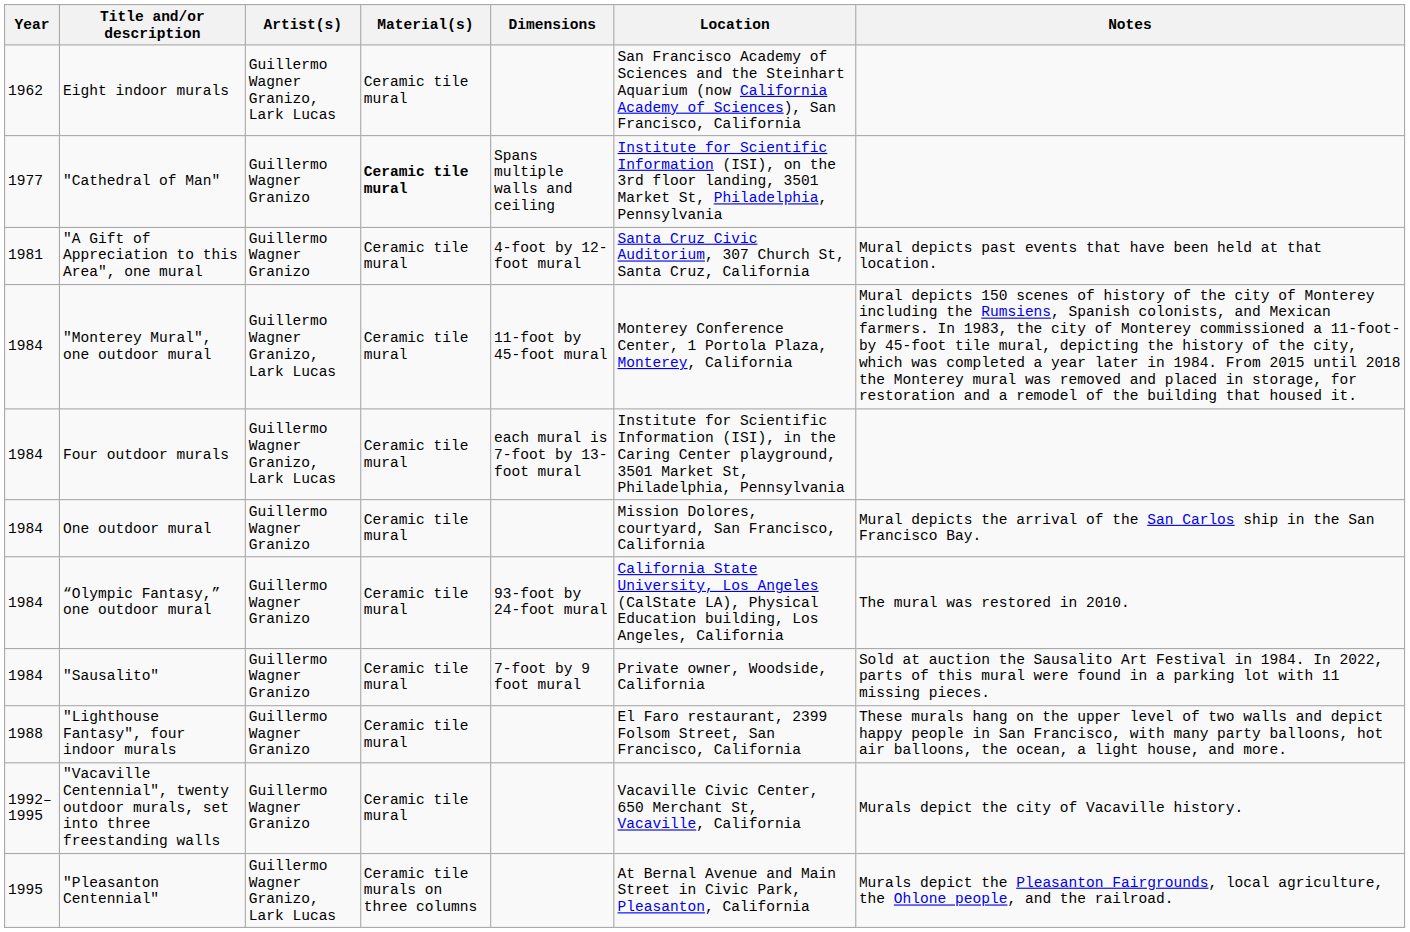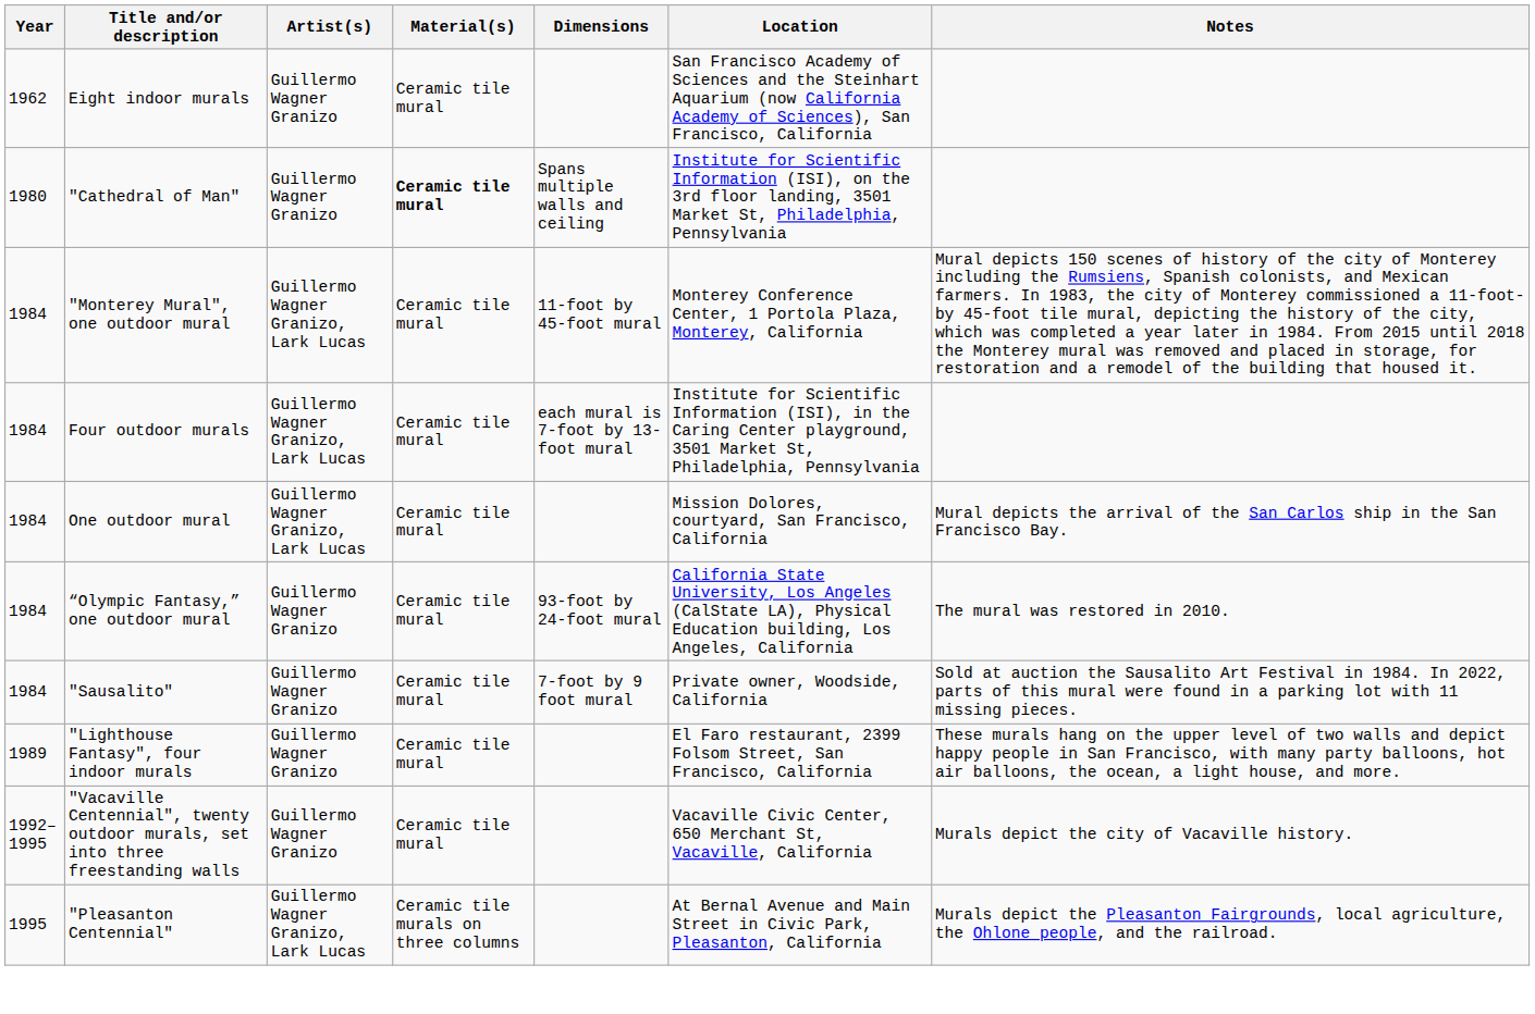 <table class="wikitable sortable">
 <tr>
 <th>Year</th>
 <th>Title and/or description</th>
 <th>Artist(s)</th>
 <th>Material(s)</th>
 <th>Dimensions</th>
 <th>Location</th>
 <th>Notes</th>
 </tr>
 <tr>
 <td>1962</td>
 <td>Eight indoor murals</td>
-<td>Guillermo Wagner Granizo, Lark Lucas</td>
+<td>Guillermo Wagner Granizo</td>
 <td>Ceramic tile mural</td>
 <td></td>
 <td>San Francisco Academy of Sciences and the Steinhart Aquarium (now <a href='#'>California Academy of Sciences</a>), San Francisco, California</td>
 <td></td>
 </tr>
 <tr>
-<td>1977</td>
+<td>1980</td>
 <td>"Cathedral of Man"</td>
 <td>Guillermo Wagner Granizo</td>
 <td><strong>Ceramic tile mural</strong></td>
 <td>Spans multiple walls and ceiling</td>
 <td><a href='#'>Institute for Scientific Information</a> (ISI), on the 3rd floor landing, 3501 Market St, <a href='#'>Philadelphia</a>, Pennsylvania</td>
 <td></td>
-</tr>
-<tr>
-<td>1981</td>
-<td>"A Gift of Appreciation to this Area", one mural</td>
-<td>Guillermo Wagner Granizo</td>
-<td>Ceramic tile mural</td>
-<td>4-foot by 12-foot mural</td>
-<td><a href='#'>Santa Cruz Civic Auditorium</a>, 307 Church St, Santa Cruz, California</td>
-<td>Mural depicts past events that have been held at that location.</td>
 </tr>
 <tr>
 <td>1984</td>
 <td>"Monterey Mural", one outdoor mural</td>
 <td>Guillermo Wagner Granizo, Lark Lucas</td>
 <td>Ceramic tile mural</td>
 <td>11-foot by 45-foot mural</td>
 <td>Monterey Conference Center, 1 Portola Plaza, <a href='#'>Monterey</a>, California</td>
 <td>Mural depicts 150 scenes of history of the city of Monterey including the <a href='#'>Rumsiens</a>, Spanish colonists, and Mexican farmers. In 1983, the city of Monterey commissioned a 11-foot- by 45-foot tile mural, depicting the history of the city, which was completed a year later in 1984. From 2015 until 2018 the Monterey mural was removed and placed in storage, for restoration and a remodel of the building that housed it.</td>
 </tr>
 <tr>
 <td>1984</td>
 <td>Four outdoor murals</td>
 <td>Guillermo Wagner Granizo, Lark Lucas</td>
 <td>Ceramic tile mural</td>
 <td>each mural is 7-foot by 13-foot mural</td>
 <td>Institute for Scientific Information (ISI), in the Caring Center playground, 3501 Market St, Philadelphia, Pennsylvania</td>
 <td></td>
 </tr>
 <tr>
 <td>1984</td>
 <td>One outdoor mural</td>
-<td>Guillermo Wagner Granizo</td>
+<td>Guillermo Wagner Granizo, Lark Lucas</td>
 <td>Ceramic tile mural</td>
 <td></td>
 <td>Mission Dolores, courtyard, San Francisco, California</td>
 <td>Mural depicts the arrival of the <a href='#'>San Carlos</a> ship in the San Francisco Bay.</td>
 </tr>
 <tr>
 <td>1984</td>
 <td>“Olympic Fantasy,” one outdoor mural</td>
 <td>Guillermo Wagner Granizo</td>
 <td>Ceramic tile mural</td>
 <td>93-foot by 24-foot mural</td>
 <td><a href='#'>California State University, Los Angeles</a> (CalState LA), Physical Education building, Los Angeles, California</td>
 <td>The mural was restored in 2010.</td>
 </tr>
 <tr>
 <td>1984</td>
 <td>"Sausalito"</td>
 <td>Guillermo Wagner Granizo</td>
 <td>Ceramic tile mural</td>
 <td>7-foot by 9 foot mural</td>
 <td>Private owner, Woodside, California</td>
 <td>Sold at auction the Sausalito Art Festival in 1984. In 2022, parts of this mural were found in a parking lot with 11 missing pieces.</td>
 </tr>
 <tr>
-<td>1988</td>
+<td>1989</td>
 <td>"Lighthouse Fantasy", four indoor murals</td>
 <td>Guillermo Wagner Granizo</td>
 <td>Ceramic tile mural</td>
 <td></td>
 <td>El Faro restaurant, 2399 Folsom Street, San Francisco, California</td>
 <td>These murals hang on the upper level of two walls and depict happy people in San Francisco, with many party balloons, hot air balloons, the ocean, a light house, and more.</td>
 </tr>
 <tr>
 <td>1992–1995</td>
 <td>"Vacaville Centennial", twenty outdoor murals, set into three freestanding walls</td>
 <td>Guillermo Wagner Granizo</td>
 <td>Ceramic tile mural</td>
 <td></td>
 <td>Vacaville Civic Center, 650 Merchant St, <a href='#'>Vacaville</a>, California</td>
 <td>Murals depict the city of Vacaville history.</td>
 </tr>
 <tr>
 <td>1995</td>
 <td>"Pleasanton Centennial"</td>
 <td>Guillermo Wagner Granizo, Lark Lucas</td>
 <td>Ceramic tile murals on three columns</td>
 <td></td>
 <td>At Bernal Avenue and Main Street in Civic Park, <a href='#'>Pleasanton</a>, California</td>
 <td>Murals depict the <a href='#'>Pleasanton Fairgrounds</a>, local agriculture, the <a href='#'>Ohlone people</a>, and the railroad. </td>
 </tr>
 </table>
